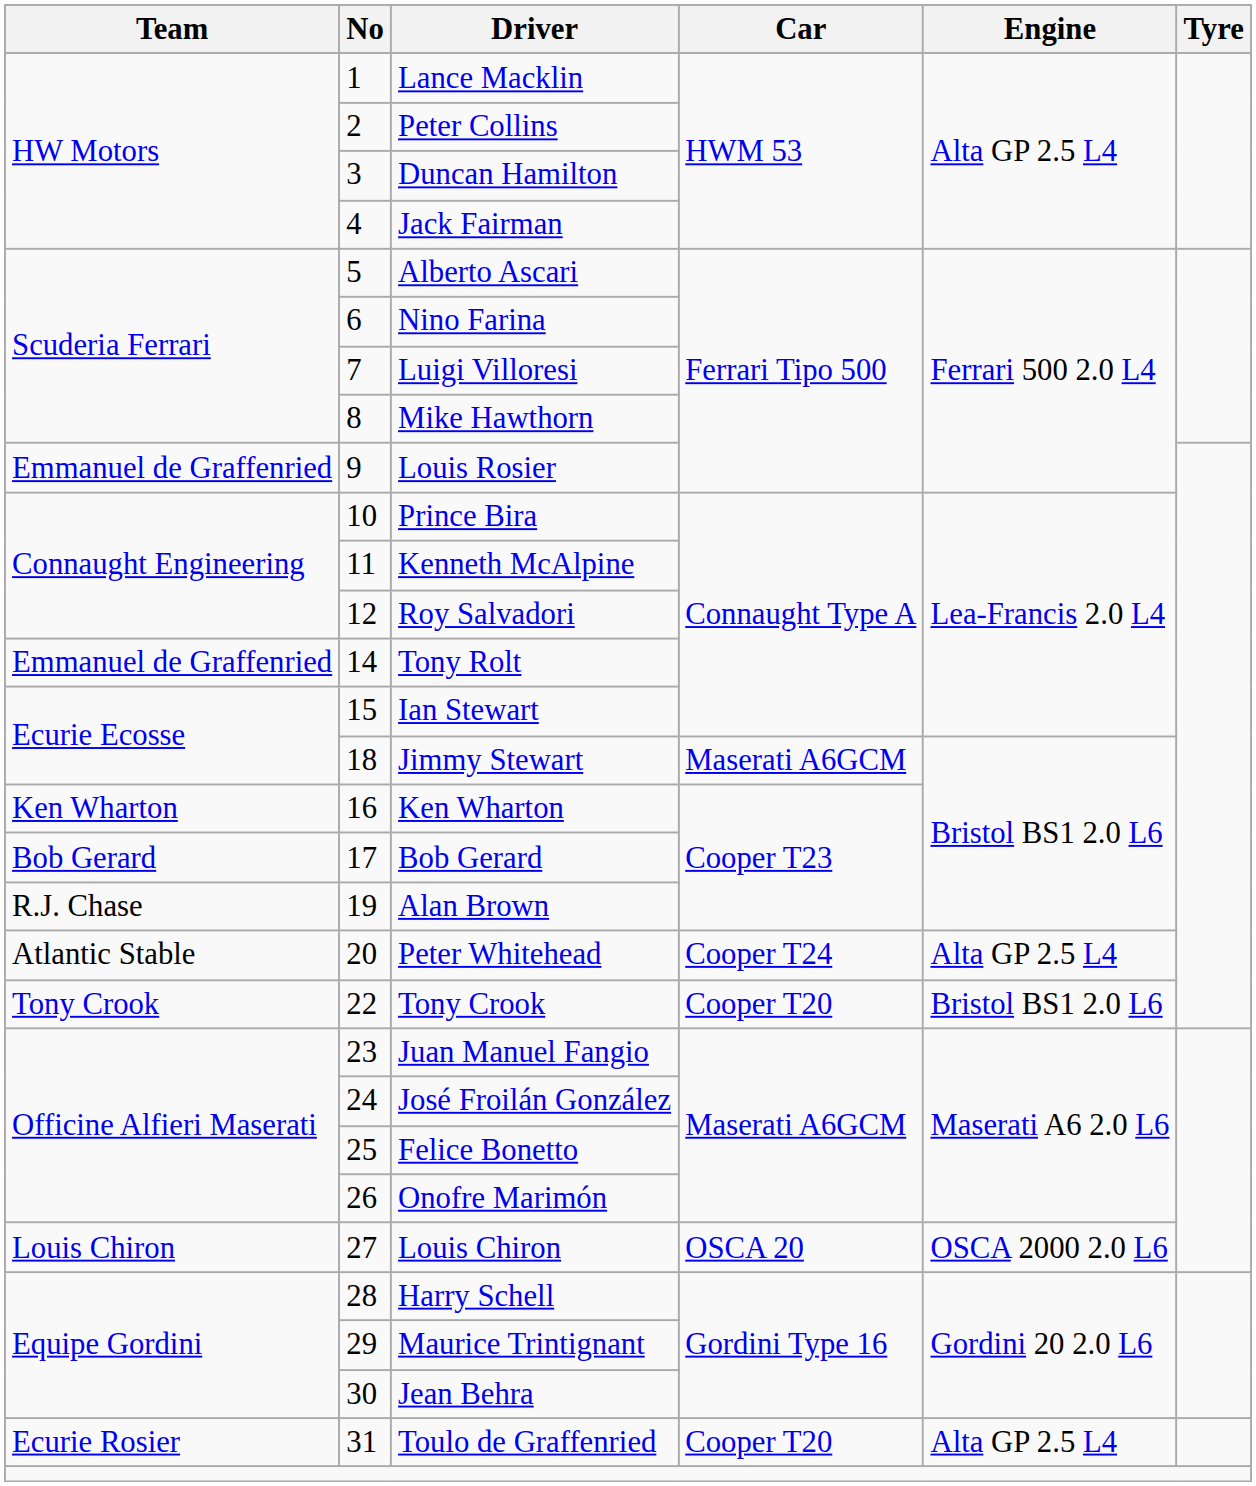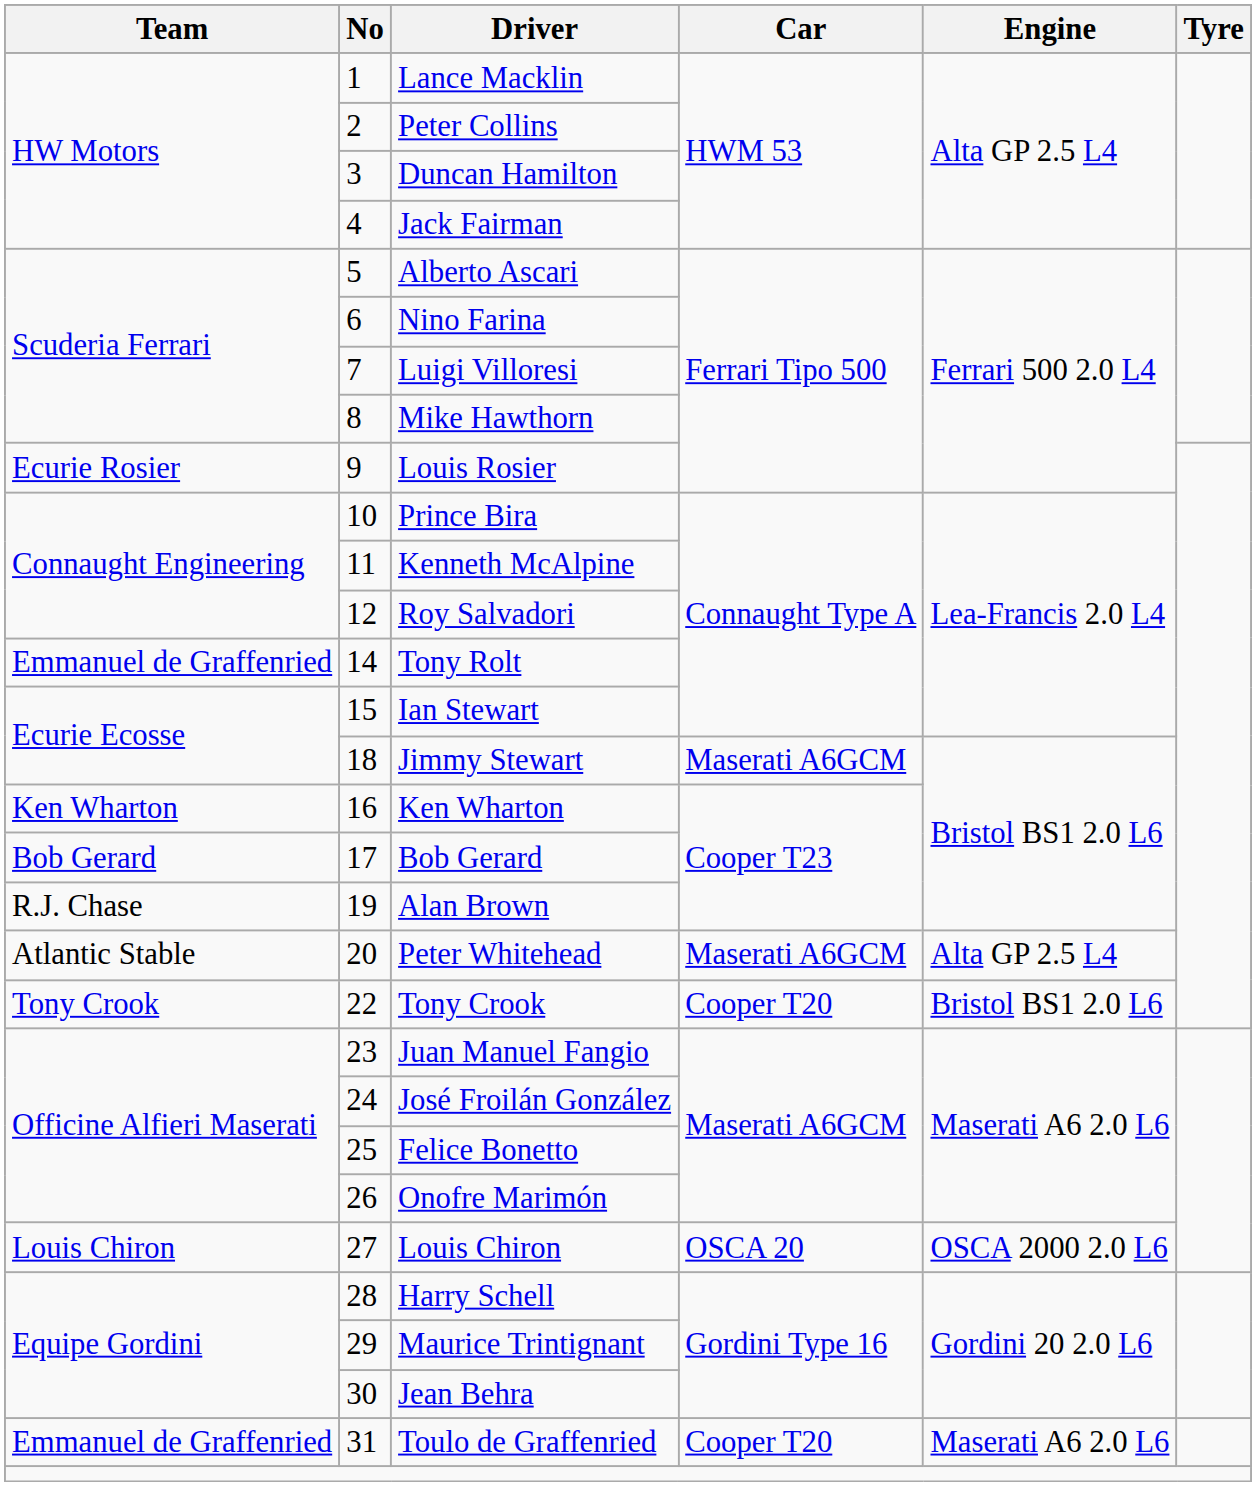 <table class="wikitable">
 <tr>
 <th>Team</th>
 <th>No</th>
 <th>Driver</th>
 <th>Car</th>
 <th>Engine</th>
 <th>Tyre</th>
 </tr>
 <tr>
 <td rowspan="4"> <a href='#'>HW Motors</a></td>
 <td>1</td>
 <td> <a href='#'>Lance Macklin</a></td>
 <td rowspan="4"><a href='#'>HWM 53</a></td>
 <td rowspan="4"><a href='#'>Alta</a> GP 2.5 <a href='#'>L4</a></td>
 <td rowspan="4"></td>
 </tr>
 <tr>
 <td>2</td>
 <td> <a href='#'>Peter Collins</a></td>
 </tr>
 <tr>
 <td>3</td>
 <td> <a href='#'>Duncan Hamilton</a></td>
 </tr>
 <tr>
 <td>4</td>
 <td> <a href='#'>Jack Fairman</a></td>
 </tr>
 <tr>
 <td rowspan="4"> <a href='#'>Scuderia Ferrari</a></td>
 <td>5</td>
 <td> <a href='#'>Alberto Ascari</a></td>
 <td rowspan="5"><a href='#'>Ferrari Tipo 500</a></td>
 <td rowspan="5"><a href='#'>Ferrari</a> 500 2.0 <a href='#'>L4</a></td>
 <td rowspan="4"></td>
 </tr>
 <tr>
 <td>6</td>
 <td> <a href='#'>Nino Farina</a></td>
 </tr>
 <tr>
 <td>7</td>
 <td> <a href='#'>Luigi Villoresi</a></td>
 </tr>
 <tr>
 <td>8</td>
 <td> <a href='#'>Mike Hawthorn</a></td>
 </tr>
 <tr>
-<td> <a href='#'>Emmanuel de Graffenried</a></td>
+<td> <a href='#'>Ecurie Rosier</a></td>
 <td>9</td>
 <td> <a href='#'>Louis Rosier</a></td>
 <td rowspan="12"></td>
 </tr>
 <tr>
 <td rowspan="3"> <a href='#'>Connaught Engineering</a></td>
 <td>10</td>
 <td> <a href='#'>Prince Bira</a></td>
 <td rowspan="5"><a href='#'>Connaught Type A</a></td>
 <td rowspan="5"><a href='#'>Lea-Francis</a> 2.0 <a href='#'>L4</a></td>
 </tr>
 <tr>
 <td>11</td>
 <td> <a href='#'>Kenneth McAlpine</a></td>
 </tr>
 <tr>
 <td>12</td>
 <td> <a href='#'>Roy Salvadori</a></td>
 </tr>
 <tr>
 <td> <a href='#'>Emmanuel de Graffenried</a></td>
 <td>14</td>
 <td> <a href='#'>Tony Rolt</a></td>
 </tr>
 <tr>
 <td rowspan="2"> <a href='#'>Ecurie Ecosse</a></td>
 <td>15</td>
 <td> <a href='#'>Ian Stewart</a></td>
 </tr>
 <tr>
 <td>18</td>
 <td> <a href='#'>Jimmy Stewart</a></td>
 <td><a href='#'>Maserati A6GCM</a></td>
 <td rowspan="4"><a href='#'>Bristol</a> BS1 2.0 <a href='#'>L6</a></td>
 </tr>
 <tr>
 <td> <a href='#'>Ken Wharton</a></td>
 <td>16</td>
 <td> <a href='#'>Ken Wharton</a></td>
 <td rowspan="3"><a href='#'>Cooper T23</a></td>
 </tr>
 <tr>
 <td> <a href='#'>Bob Gerard</a></td>
 <td>17</td>
 <td> <a href='#'>Bob Gerard</a></td>
 </tr>
 <tr>
 <td> R.J. Chase</td>
 <td>19</td>
 <td> <a href='#'>Alan Brown</a></td>
 </tr>
 <tr>
 <td> Atlantic Stable</td>
 <td>20</td>
 <td> <a href='#'>Peter Whitehead</a></td>
-<td><a href='#'>Cooper T24</a></td>
+<td><a href='#'>Maserati A6GCM</a></td>
 <td><a href='#'>Alta</a> GP 2.5 <a href='#'>L4</a></td>
 </tr>
 <tr>
 <td> <a href='#'>Tony Crook</a></td>
 <td>22</td>
 <td> <a href='#'>Tony Crook</a></td>
 <td><a href='#'>Cooper T20</a></td>
 <td><a href='#'>Bristol</a> BS1 2.0 <a href='#'>L6</a></td>
 </tr>
 <tr>
 <td rowspan="4"> <a href='#'>Officine Alfieri Maserati</a></td>
 <td>23</td>
 <td> <a href='#'>Juan Manuel Fangio</a></td>
 <td rowspan="4"><a href='#'>Maserati A6GCM</a></td>
 <td rowspan="4"><a href='#'>Maserati</a> A6 2.0 <a href='#'>L6</a></td>
 <td rowspan="5"></td>
 </tr>
 <tr>
 <td>24</td>
 <td> <a href='#'>José Froilán González</a></td>
 </tr>
 <tr>
 <td>25</td>
 <td> <a href='#'>Felice Bonetto</a></td>
 </tr>
 <tr>
 <td>26</td>
 <td> <a href='#'>Onofre Marimón</a></td>
 </tr>
 <tr>
 <td> <a href='#'>Louis Chiron</a></td>
 <td>27</td>
 <td> <a href='#'>Louis Chiron</a></td>
 <td><a href='#'>OSCA 20</a></td>
 <td><a href='#'>OSCA</a> 2000 2.0 <a href='#'>L6</a></td>
 </tr>
 <tr>
 <td rowspan="3"> <a href='#'>Equipe Gordini</a></td>
 <td>28</td>
 <td> <a href='#'>Harry Schell</a></td>
 <td rowspan="3"><a href='#'>Gordini Type 16</a></td>
 <td rowspan="3"><a href='#'>Gordini</a> 20 2.0 <a href='#'>L6</a></td>
 <td rowspan="3"></td>
 </tr>
 <tr>
 <td>29</td>
 <td> <a href='#'>Maurice Trintignant</a></td>
 </tr>
 <tr>
 <td>30</td>
 <td> <a href='#'>Jean Behra</a></td>
 </tr>
 <tr>
-<td> <a href='#'>Ecurie Rosier</a></td>
+<td> <a href='#'>Emmanuel de Graffenried</a></td>
 <td>31</td>
 <td> <a href='#'>Toulo de Graffenried</a></td>
 <td><a href='#'>Cooper T20</a></td>
-<td><a href='#'>Alta</a> GP 2.5 <a href='#'>L4</a></td>
+<td><a href='#'>Maserati</a> A6 2.0 <a href='#'>L6</a></td>
 <td></td>
 </tr>
 <tr>
 <td colspan=6></td>
 </tr>
 </table>
